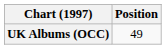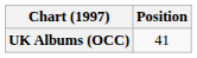 <table class="wikitable plainrowheaders" style="text-align:center;">
 <tr>
 <th scope="col">Chart (1997)</th>
 <th scope="col">Position</th>
 </tr>
 <tr>
 <th scope="row">UK Albums (OCC)</th>
-<td>49</td>
+<td>41</td>
 </tr>
 </table>
